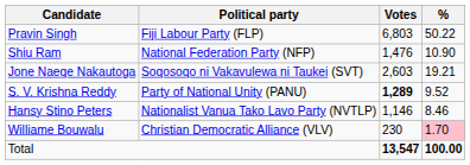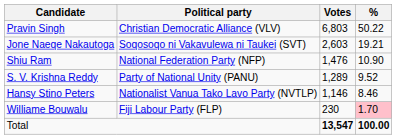 <table class="wikitable">
 <tr>
 <th scope="col">Candidate</th>
 <th scope="col">Political party</th>
 <th scope="col">Votes</th>
 <th scope="col">%</th>
 </tr>
 <tr>
 <td><a href='#'>Pravin Singh</a></td>
-<td><a href='#'>Fiji Labour Party</a> (FLP)</td>
+<td><a href='#'>Christian Democratic Alliance</a> (VLV)</td>
 <td>6,803</td>
 <td>50.22</td>
+</tr>
+<tr>
+<td><a href='#'>Jone Naeqe Nakautoga</a></td>
+<td><a href='#'>Soqosoqo ni Vakavulewa ni Taukei</a> (SVT)</td>
+<td>2,603</td>
+<td>19.21</td>
 </tr>
 <tr>
 <td><a href='#'>Shiu Ram</a></td>
 <td><a href='#'>National Federation Party</a> (NFP)</td>
 <td>1,476</td>
 <td>10.90</td>
 </tr>
 <tr>
-<td><a href='#'>Jone Naeqe Nakautoga</a></td>
-<td><a href='#'>Soqosoqo ni Vakavulewa ni Taukei</a> (SVT)</td>
-<td>2,603</td>
-<td>19.21</td>
-</tr>
-<tr>
 <td><a href='#'>S. V. Krishna Reddy</a></td>
 <td><a href='#'>Party of National Unity</a> (PANU)</td>
-<td><strong>1,289</strong></td>
+<td>1,289</td>
 <td>9.52</td>
 </tr>
 <tr>
 <td><a href='#'>Hansy Stino Peters</a></td>
 <td><a href='#'>Nationalist Vanua Tako Lavo Party</a> (NVTLP)</td>
 <td>1,146</td>
 <td>8.46</td>
 </tr>
 <tr>
 <td><a href='#'>Williame Bouwalu</a></td>
-<td><a href='#'>Christian Democratic Alliance</a> (VLV)</td>
+<td><a href='#'>Fiji Labour Party</a> (FLP)</td>
 <td>230</td>
 <td style="background: pink;">1.70</td>
 </tr>
 <tr>
 <td colspan="2">Total</td>
 <td><strong>13,547</strong></td>
 <td><strong>100.00</strong></td>
 </tr>
 </table>
